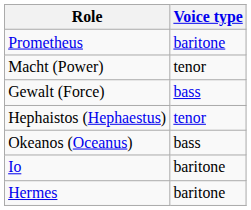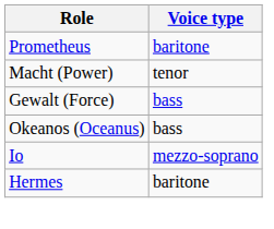 <table class="wikitable">
 <tr>
 <th>Role</th>
 <th><a href='#'>Voice type</a></th>
 </tr>
 <tr>
 <td><a href='#'>Prometheus</a></td>
 <td><a href='#'>baritone</a></td>
 </tr>
 <tr>
 <td>Macht (Power)</td>
 <td>tenor</td>
 </tr>
 <tr>
 <td>Gewalt (Force)</td>
 <td><a href='#'>bass</a></td>
 </tr>
 <tr>
-<td>Hephaistos (<a href='#'>Hephaestus</a>)</td>
-<td><a href='#'>tenor</a></td>
-</tr>
-<tr>
 <td>Okeanos (<a href='#'>Oceanus</a>)</td>
 <td>bass</td>
 </tr>
 <tr>
 <td><a href='#'>Io</a></td>
-<td>baritone</td>
+<td><a href='#'>mezzo-soprano</a></td>
 </tr>
 <tr>
 <td><a href='#'>Hermes</a></td>
 <td>baritone</td>
 </tr>
 </table>
